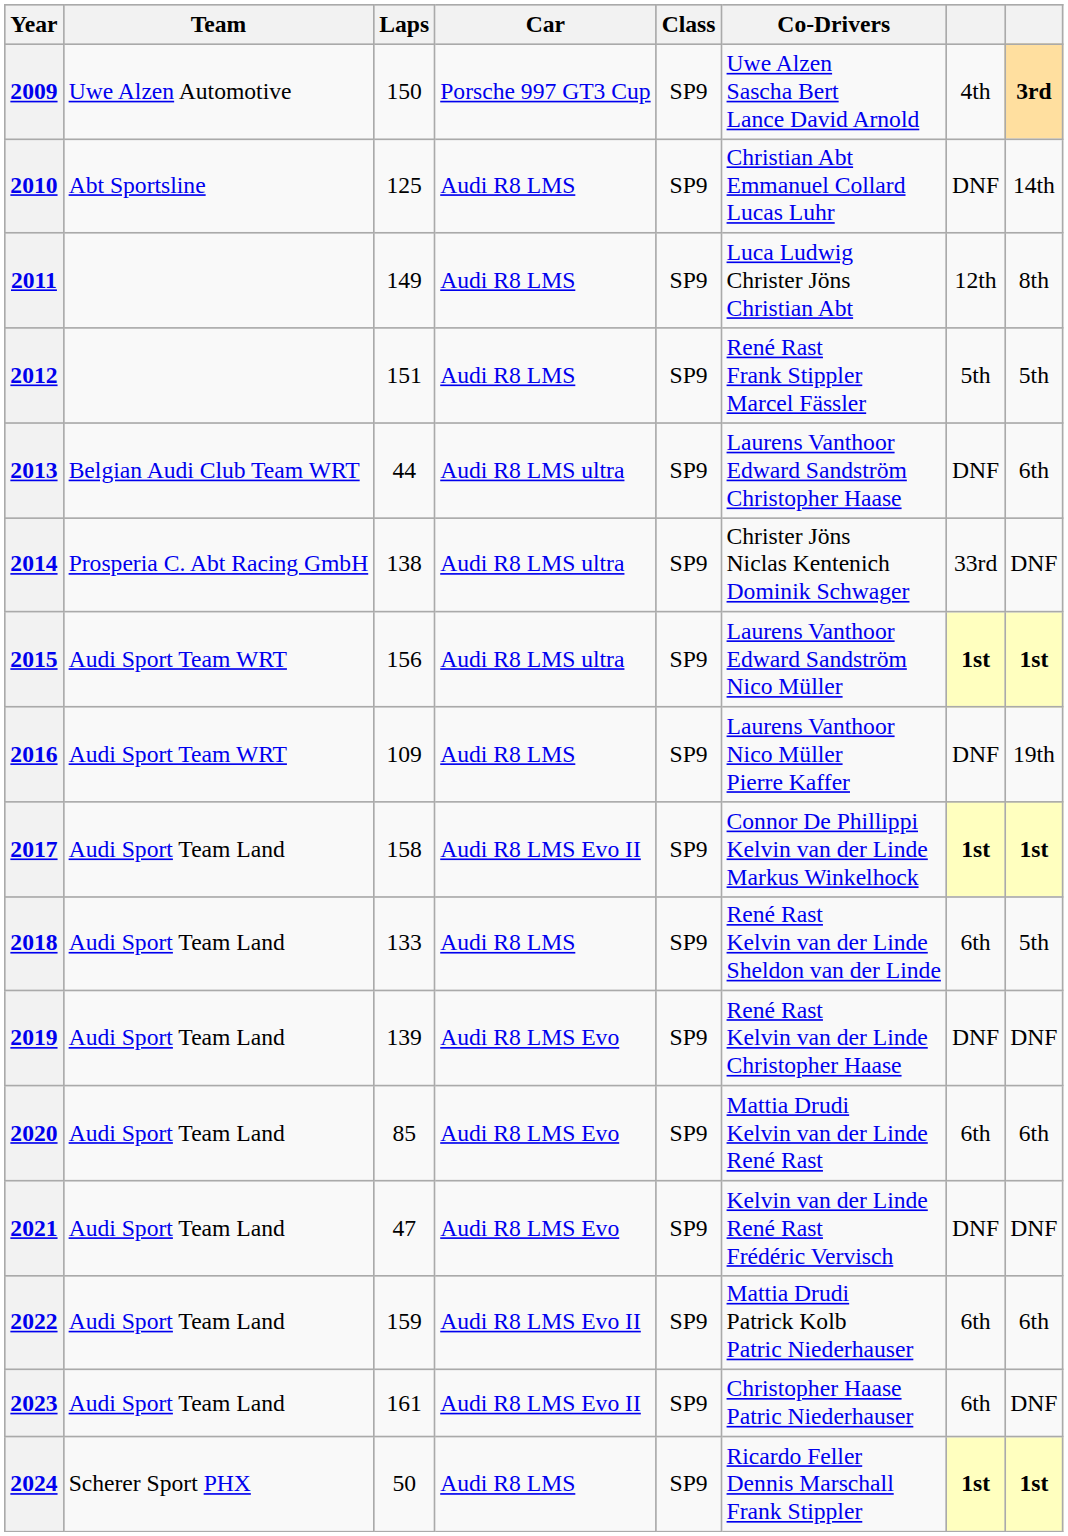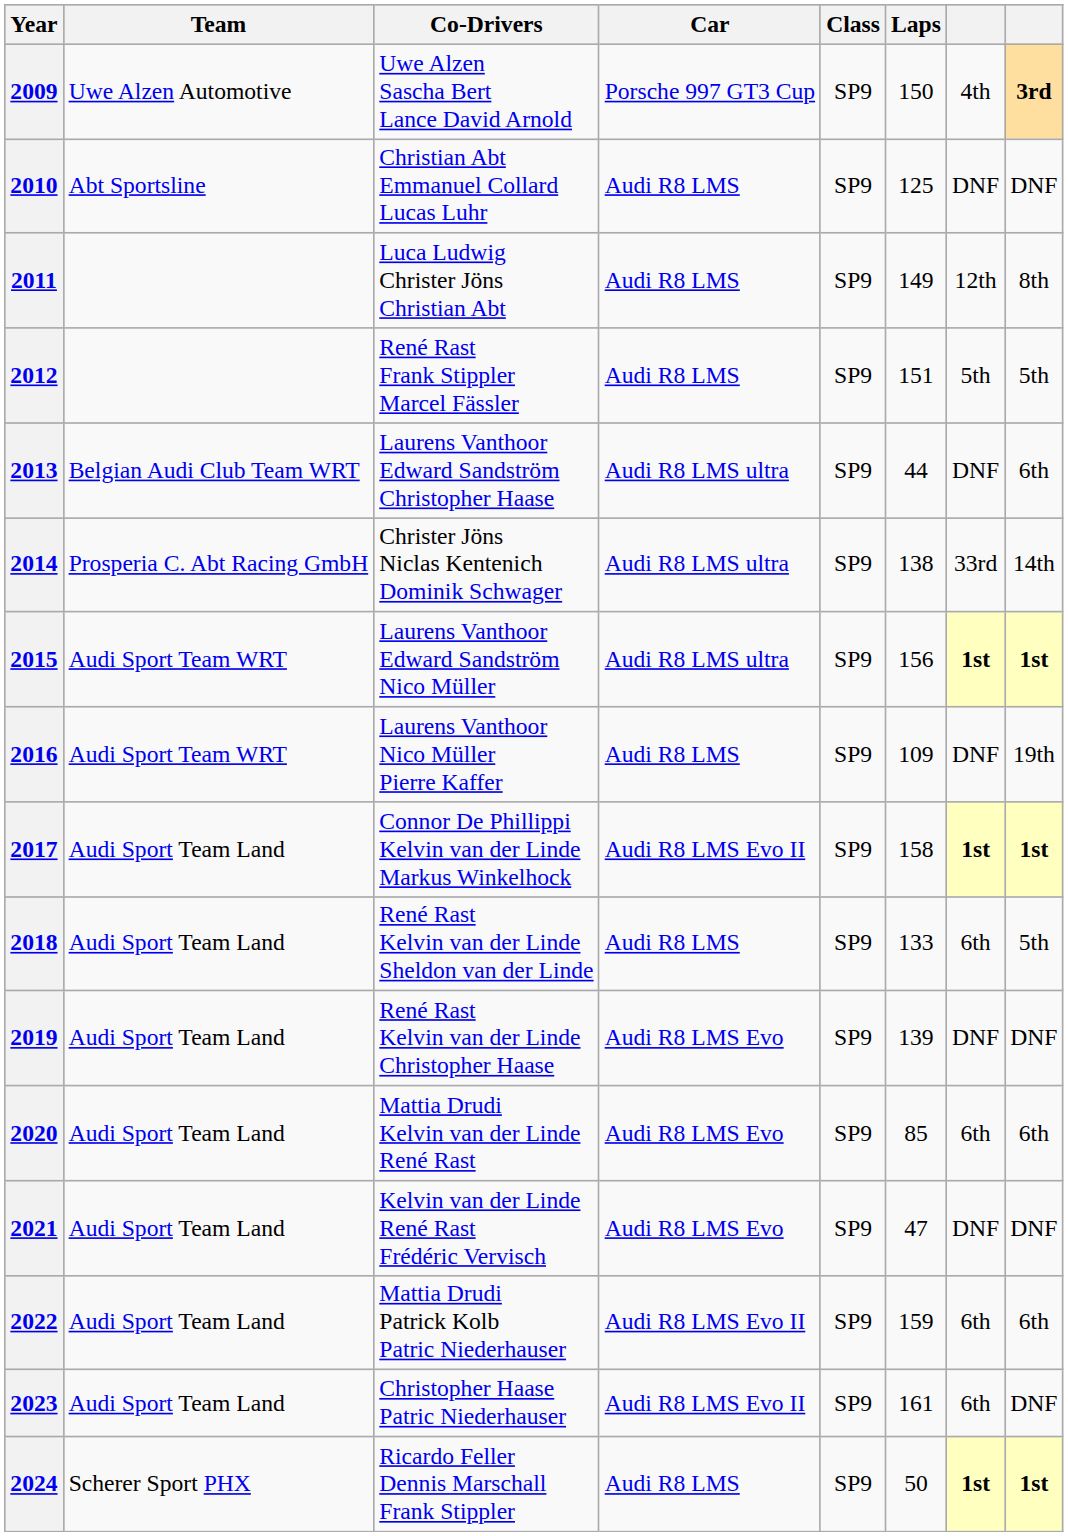 <table class="wikitable" style="text-align:center; font-size:90%">
 <tr>
 <th>Year</th>
 <th>Team</th>
-<th>Laps</th>
+<th>Co-Drivers</th>
 <th>Car</th>
 <th>Class</th>
-<th>Co-Drivers</th>
+<th>Laps</th>
 <th></th>
 <th></th>
 </tr>
 <tr style="text-align:center;">
 <th><a href='#'>2009</a></th>
 <td align="left"> <a href='#'>Uwe Alzen</a> Automotive</td>
-<td>150</td>
+<td align="left"> <a href='#'>Uwe Alzen</a><br> <a href='#'>Sascha Bert</a><br> <a href='#'>Lance David Arnold</a></td>
 <td align="left"><a href='#'>Porsche 997 GT3 Cup</a></td>
 <td>SP9</td>
-<td align="left"> <a href='#'>Uwe Alzen</a><br> <a href='#'>Sascha Bert</a><br> <a href='#'>Lance David Arnold</a></td>
+<td>150</td>
 <td style="background:#;">4th</td>
 <td style="background:#FFDF9F;"><strong>3rd</strong></td>
 </tr>
 <tr style="text-align:center;">
 <th><a href='#'>2010</a></th>
 <td align="left"> <a href='#'>Abt Sportsline</a></td>
-<td>125</td>
+<td align="left"> <a href='#'>Christian Abt</a><br> <a href='#'>Emmanuel Collard</a><br> <a href='#'>Lucas Luhr</a></td>
 <td align="left"><a href='#'>Audi R8 LMS</a></td>
 <td>SP9</td>
-<td align="left"> <a href='#'>Christian Abt</a><br> <a href='#'>Emmanuel Collard</a><br> <a href='#'>Lucas Luhr</a></td>
+<td>125</td>
 <td>DNF</td>
-<td>14th</td>
+<td>DNF</td>
 </tr>
 <tr align="center">
 <th><a href='#'>2011</a></th>
 <td align="left"></td>
-<td>149</td>
+<td align="left"> <a href='#'>Luca Ludwig</a><br> Christer Jöns<br> <a href='#'>Christian Abt</a></td>
 <td align="left"><a href='#'>Audi R8 LMS</a></td>
 <td>SP9</td>
-<td align="left"> <a href='#'>Luca Ludwig</a><br> Christer Jöns<br> <a href='#'>Christian Abt</a></td>
+<td>149</td>
 <td>12th</td>
 <td>8th</td>
 </tr>
 <tr>
 <th><a href='#'>2012</a></th>
 <td align="left"></td>
-<td>151</td>
+<td align="left"> <a href='#'>René Rast</a><br> <a href='#'>Frank Stippler</a><br> <a href='#'>Marcel Fässler</a></td>
 <td align="left"><a href='#'>Audi R8 LMS</a></td>
 <td>SP9</td>
-<td align="left"> <a href='#'>René Rast</a><br> <a href='#'>Frank Stippler</a><br> <a href='#'>Marcel Fässler</a></td>
+<td>151</td>
 <td>5th</td>
 <td>5th</td>
 </tr>
 <tr style="text-align:center;">
 <th><a href='#'>2013</a></th>
 <td align="left"> <a href='#'>Belgian Audi Club Team WRT</a></td>
-<td>44</td>
+<td align="left"> <a href='#'>Laurens Vanthoor</a><br> <a href='#'>Edward Sandström</a><br> <a href='#'>Christopher Haase</a></td>
 <td align="left"><a href='#'>Audi R8 LMS ultra</a></td>
 <td>SP9</td>
-<td align="left"> <a href='#'>Laurens Vanthoor</a><br> <a href='#'>Edward Sandström</a><br> <a href='#'>Christopher Haase</a></td>
+<td>44</td>
 <td>DNF</td>
 <td>6th</td>
 </tr>
 <tr style="text-align:center;">
 <th><a href='#'>2014</a></th>
 <td align="left"> <a href='#'>Prosperia C. Abt Racing GmbH</a></td>
-<td>138</td>
+<td align="left"> Christer Jöns<br> Niclas Kentenich<br> <a href='#'>Dominik Schwager</a></td>
 <td align="left"><a href='#'>Audi R8 LMS ultra</a></td>
 <td>SP9</td>
-<td align="left"> Christer Jöns<br> Niclas Kentenich<br> <a href='#'>Dominik Schwager</a></td>
+<td>138</td>
 <td>33rd</td>
-<td>DNF</td>
+<td>14th</td>
 </tr>
 <tr style="text-align:center;">
 <th><a href='#'>2015</a></th>
 <td align="left"> <a href='#'>Audi Sport Team WRT</a></td>
-<td>156</td>
+<td align="left"> <a href='#'>Laurens Vanthoor</a><br> <a href='#'>Edward Sandström</a><br> <a href='#'>Nico Müller</a></td>
 <td align="left"><a href='#'>Audi R8 LMS ultra</a></td>
 <td>SP9</td>
-<td align="left"> <a href='#'>Laurens Vanthoor</a><br> <a href='#'>Edward Sandström</a><br> <a href='#'>Nico Müller</a></td>
+<td>156</td>
 <td style="background:#FFFFBF;"><strong>1st</strong></td>
 <td style="background:#FFFFBF;"><strong>1st</strong></td>
 </tr>
 <tr style="text-align:center;">
 <th><a href='#'>2016</a></th>
 <td align="left"> <a href='#'>Audi Sport Team WRT</a></td>
-<td>109</td>
+<td align="left"> <a href='#'>Laurens Vanthoor</a><br> <a href='#'>Nico Müller</a><br> <a href='#'>Pierre Kaffer</a></td>
 <td align="left"><a href='#'>Audi R8 LMS</a></td>
 <td>SP9</td>
-<td align="left"> <a href='#'>Laurens Vanthoor</a><br> <a href='#'>Nico Müller</a><br> <a href='#'>Pierre Kaffer</a></td>
+<td>109</td>
 <td>DNF</td>
 <td>19th</td>
 </tr>
 <tr style="text-align:center;">
 <th><a href='#'>2017</a></th>
 <td align="left"> <a href='#'>Audi Sport</a> Team Land</td>
-<td>158</td>
+<td align="left"> <a href='#'>Connor De Phillippi</a><br> <a href='#'>Kelvin van der Linde</a><br> <a href='#'>Markus Winkelhock</a></td>
 <td align="left"><a href='#'>Audi R8 LMS Evo II</a></td>
 <td>SP9</td>
-<td align="left"> <a href='#'>Connor De Phillippi</a><br> <a href='#'>Kelvin van der Linde</a><br> <a href='#'>Markus Winkelhock</a></td>
+<td>158</td>
 <td style="background:#FFFFBF;"><strong>1st</strong></td>
 <td style="background:#FFFFBF;"><strong>1st</strong></td>
 </tr>
 <tr style="text-align:center;">
 <th><a href='#'>2018</a></th>
 <td align="left"> <a href='#'>Audi Sport</a> Team Land</td>
-<td>133</td>
+<td align="left"> <a href='#'>René Rast</a><br> <a href='#'>Kelvin van der Linde</a><br> <a href='#'>Sheldon van der Linde</a></td>
 <td align="left"><a href='#'>Audi R8 LMS</a></td>
 <td>SP9</td>
-<td align="left"> <a href='#'>René Rast</a><br> <a href='#'>Kelvin van der Linde</a><br> <a href='#'>Sheldon van der Linde</a></td>
+<td>133</td>
 <td>6th</td>
 <td>5th</td>
 </tr>
 <tr style="text-align:center;">
 <th><a href='#'>2019</a></th>
 <td align="left"> <a href='#'>Audi Sport</a> Team Land</td>
-<td>139</td>
+<td align="left"> <a href='#'>René Rast</a><br> <a href='#'>Kelvin van der Linde</a><br> <a href='#'>Christopher Haase</a></td>
 <td align="left"><a href='#'>Audi R8 LMS Evo</a></td>
 <td>SP9</td>
-<td align="left"> <a href='#'>René Rast</a><br> <a href='#'>Kelvin van der Linde</a><br> <a href='#'>Christopher Haase</a></td>
+<td>139</td>
 <td>DNF</td>
 <td>DNF</td>
 </tr>
 <tr style="text-align:center;">
 <th><a href='#'>2020</a></th>
 <td align="left"> <a href='#'>Audi Sport</a> Team Land</td>
-<td>85</td>
+<td align="left"> <a href='#'>Mattia Drudi</a><br> <a href='#'>Kelvin van der Linde</a><br> <a href='#'>René Rast</a></td>
 <td align="left"><a href='#'>Audi R8 LMS Evo</a></td>
 <td>SP9</td>
-<td align="left"> <a href='#'>Mattia Drudi</a><br> <a href='#'>Kelvin van der Linde</a><br> <a href='#'>René Rast</a></td>
+<td>85</td>
 <td>6th</td>
 <td>6th</td>
 </tr>
 <tr style="text-align:center;">
 <th><a href='#'>2021</a></th>
 <td align="left"> <a href='#'>Audi Sport</a> Team Land</td>
-<td>47</td>
+<td align="left"> <a href='#'>Kelvin van der Linde</a><br> <a href='#'>René Rast</a><br> <a href='#'>Frédéric Vervisch</a></td>
 <td align="left"><a href='#'>Audi R8 LMS Evo</a></td>
 <td>SP9</td>
-<td align="left"> <a href='#'>Kelvin van der Linde</a><br> <a href='#'>René Rast</a><br> <a href='#'>Frédéric Vervisch</a></td>
+<td>47</td>
 <td>DNF</td>
 <td>DNF</td>
 </tr>
 <tr style="text-align:center;">
 <th><a href='#'>2022</a></th>
 <td align="left"> <a href='#'>Audi Sport</a> Team Land</td>
-<td>159</td>
+<td align="left"> <a href='#'>Mattia Drudi</a><br> Patrick Kolb<br> <a href='#'>Patric Niederhauser</a></td>
 <td align="left"><a href='#'>Audi R8 LMS Evo II</a></td>
 <td>SP9</td>
-<td align="left"> <a href='#'>Mattia Drudi</a><br> Patrick Kolb<br> <a href='#'>Patric Niederhauser</a></td>
+<td>159</td>
 <td>6th</td>
 <td>6th</td>
 </tr>
 <tr style="text-align:center;">
 <th><a href='#'>2023</a></th>
 <td align="left"> <a href='#'>Audi Sport</a> Team Land</td>
-<td>161</td>
+<td align="left"> <a href='#'>Christopher Haase</a><br> <a href='#'>Patric Niederhauser</a></td>
 <td align="left"><a href='#'>Audi R8 LMS Evo II</a></td>
 <td>SP9</td>
-<td align="left"> <a href='#'>Christopher Haase</a><br> <a href='#'>Patric Niederhauser</a></td>
+<td>161</td>
 <td>6th</td>
 <td>DNF</td>
 </tr>
 <tr style="text-align:center;">
 <th><a href='#'>2024</a></th>
 <td align="left"> Scherer Sport <a href='#'>PHX</a></td>
-<td>50</td>
+<td align="left"> <a href='#'>Ricardo Feller</a><br> <a href='#'>Dennis Marschall</a><br> <a href='#'>Frank Stippler</a></td>
 <td align="left"><a href='#'>Audi R8 LMS</a></td>
 <td>SP9</td>
-<td align="left"> <a href='#'>Ricardo Feller</a><br> <a href='#'>Dennis Marschall</a><br> <a href='#'>Frank Stippler</a></td>
+<td>50</td>
 <td style="background:#FFFFBF;"><strong>1st</strong></td>
 <td style="background:#FFFFBF;"><strong>1st</strong></td>
 </tr>
 </table>
